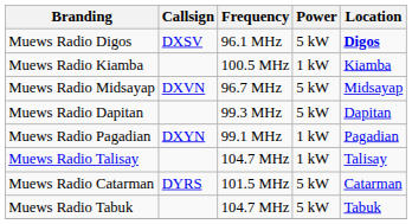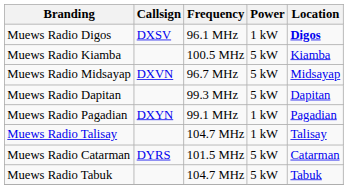 <table class="wikitable">
 <tr>
 <th>Branding</th>
 <th>Callsign</th>
 <th>Frequency</th>
 <th>Power</th>
 <th>Location</th>
 </tr>
 <tr>
 <td>Muews Radio Digos</td>
 <td><a href='#'>DXSV</a></td>
 <td>96.1 MHz</td>
-<td>5 kW</td>
+<td>1 kW</td>
 <td><strong><a href='#'>Digos</a></strong></td>
 </tr>
 <tr>
 <td>Muews Radio Kiamba</td>
 <td></td>
 <td>100.5 MHz</td>
-<td>1 kW</td>
+<td>5 kW</td>
 <td><a href='#'>Kiamba</a></td>
 </tr>
 <tr>
 <td>Muews Radio Midsayap</td>
 <td><a href='#'>DXVN</a></td>
 <td>96.7 MHz</td>
 <td>5 kW</td>
 <td><a href='#'>Midsayap</a></td>
 </tr>
 <tr>
 <td>Muews Radio Dapitan</td>
 <td></td>
 <td>99.3 MHz</td>
 <td>5 kW</td>
 <td><a href='#'>Dapitan</a></td>
 </tr>
 <tr>
 <td>Muews Radio Pagadian</td>
 <td><a href='#'>DXYN</a></td>
 <td>99.1 MHz</td>
 <td>1 kW</td>
 <td><a href='#'>Pagadian</a></td>
 </tr>
 <tr>
 <td><a href='#'>Muews Radio Talisay</a></td>
 <td></td>
 <td>104.7 MHz</td>
 <td>1 kW</td>
 <td><a href='#'>Talisay</a></td>
 </tr>
 <tr>
 <td>Muews Radio Catarman</td>
 <td><a href='#'>DYRS</a></td>
 <td>101.5 MHz</td>
 <td>5 kW</td>
 <td><a href='#'>Catarman</a></td>
 </tr>
 <tr>
 <td>Muews Radio Tabuk</td>
 <td></td>
 <td>104.7 MHz</td>
 <td>5 kW</td>
 <td><a href='#'>Tabuk</a></td>
 </tr>
 <tr>
 </tr>
 </table>
